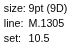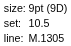 <table style="margin-left:40px;">
 <tr>
 <td>size:</td>
 <td>9pt (9D)</td>
 </tr>
 <tr>
+<td>set:</td>
+<td>10.5</td>
+</tr>
+<tr>
 <td>line:</td>
 <td>M.1305</td>
 </tr>
-<tr>
-<td>set:</td>
-<td>10.5</td>
-</tr>
 </table>
